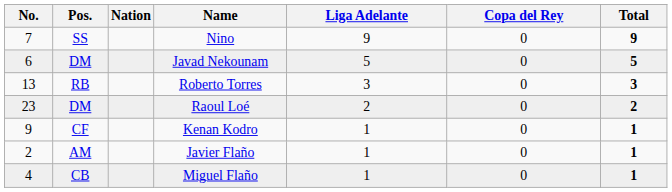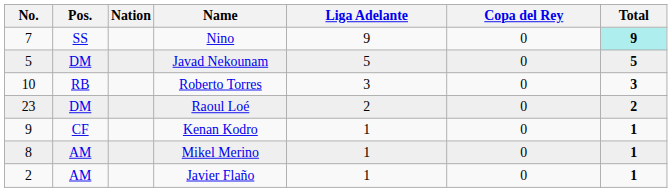 <table class="wikitable storable" style="font-size: 95%; text-align: center;">
 <tr>
 <th width=><strong>No.</strong></th>
 <th width=><strong>Pos.</strong></th>
 <th width="7%"><strong>Nation</strong></th>
 <th width="20%"><strong>Name</strong></th>
 <th><a href='#'>Liga Adelante</a></th>
 <th><a href='#'>Copa del Rey</a></th>
 <th>Total</th>
 </tr>
 <tr>
 <td>7</td>
 <td><a href='#'>SS</a></td>
 <td></td>
 <td><a href='#'>Nino</a></td>
 <td>9 </td>
 <td>0 </td>
-<td><strong>9</strong> </td>
+<td style="background: paleturquoise;"><strong>9</strong> </td>
 </tr>
 <tr bgcolor="#EFEFEF">
-<td>6</td>
+<td>5</td>
 <td><a href='#'>DM</a></td>
 <td></td>
 <td><a href='#'>Javad Nekounam</a></td>
 <td>5 </td>
 <td>0 </td>
 <td><strong>5</strong> </td>
 </tr>
 <tr>
-<td>13</td>
+<td>10</td>
 <td><a href='#'>RB</a></td>
 <td></td>
 <td><a href='#'>Roberto Torres</a></td>
 <td>3 </td>
 <td>0 </td>
 <td><strong>3</strong> </td>
 </tr>
 <tr bgcolor="#EFEFEF">
 <td>23</td>
 <td><a href='#'>DM</a></td>
 <td></td>
 <td><a href='#'>Raoul Loé</a></td>
 <td>2 </td>
 <td>0 </td>
 <td><strong>2</strong> </td>
 </tr>
 <tr>
 <td>9</td>
 <td><a href='#'>CF</a></td>
 <td></td>
 <td><a href='#'>Kenan Kodro</a></td>
 <td>1 </td>
 <td>0 </td>
 <td><strong>1</strong> </td>
 </tr>
+<tr bgcolor="#EFEFEF">
+<td>8</td>
+<td><a href='#'>AM</a></td>
+<td></td>
+<td><a href='#'>Mikel Merino</a></td>
+<td>1 </td>
+<td>0 </td>
+<td><strong>1</strong> </td>
+</tr>
 <tr>
 <td>2</td>
 <td><a href='#'>AM</a></td>
 <td></td>
 <td><a href='#'>Javier Flaño</a></td>
 <td>1 </td>
 <td>0 </td>
 <td><strong>1</strong> </td>
 </tr>
-<tr bgcolor="#EFEFEF">
-<td>4</td>
-<td><a href='#'>CB</a></td>
-<td></td>
-<td><a href='#'>Miguel Flaño</a></td>
-<td>1 </td>
-<td>0 </td>
-<td><strong>1</strong> </td>
-</tr>
 </table>
